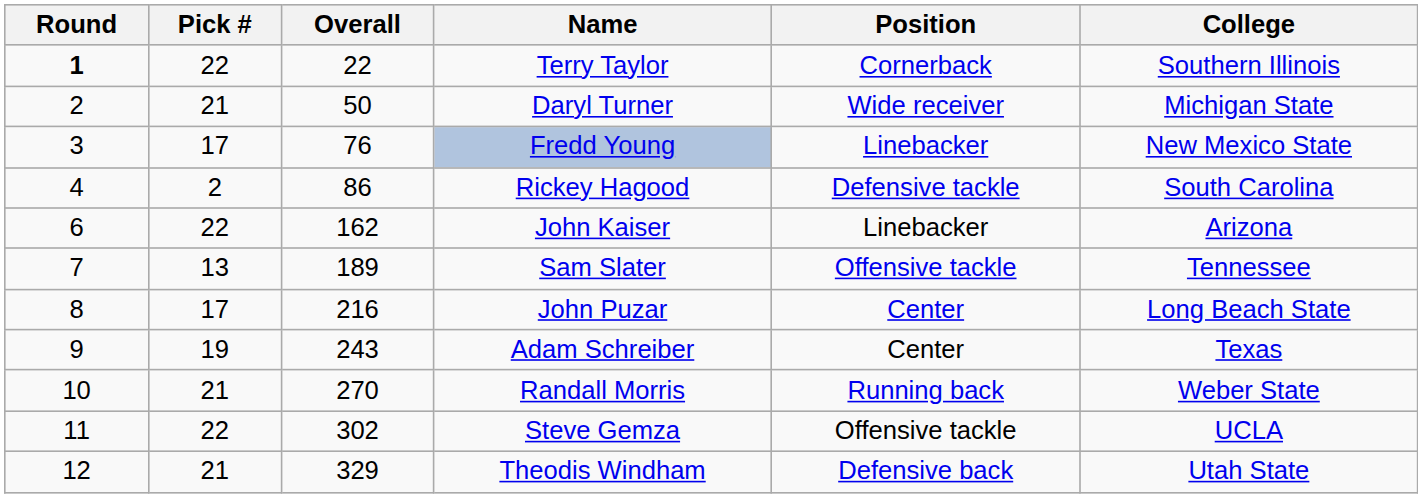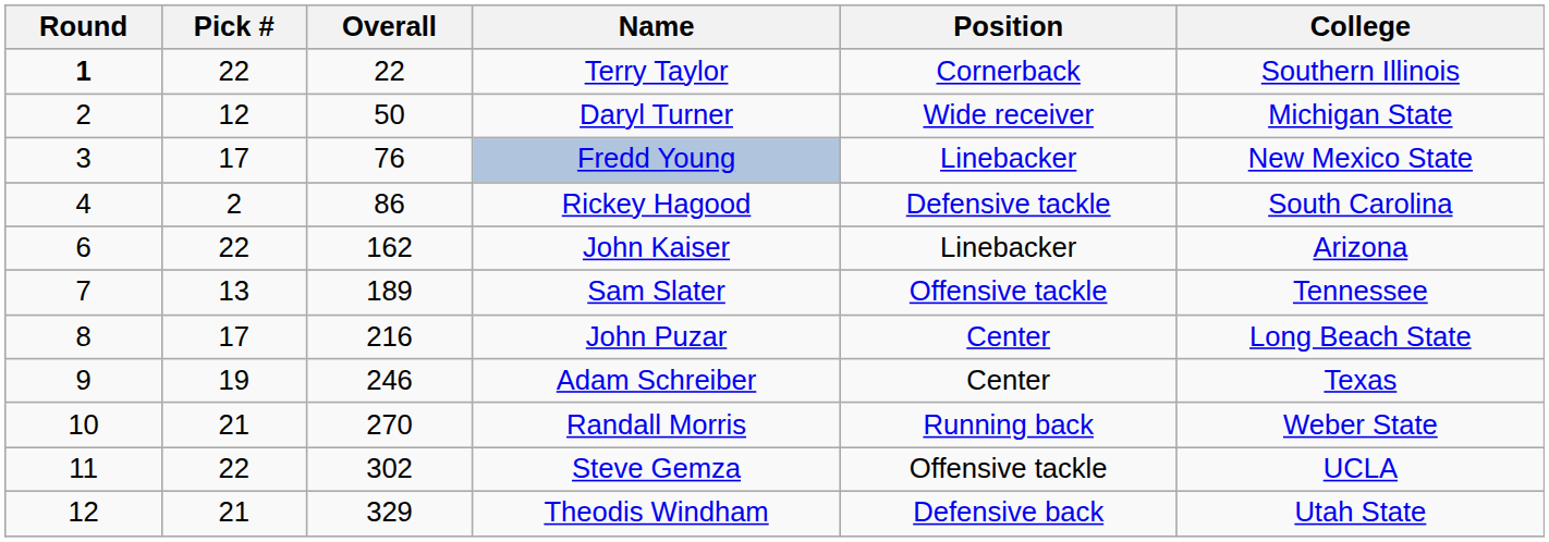 <table class="wikitable sortable sortable" style="width: 100%; text-align:center">
 <tr>
 <th>Round</th>
 <th>Pick #</th>
 <th>Overall</th>
 <th>Name</th>
 <th>Position</th>
 <th>College</th>
 </tr>
 <tr>
 <td><strong>1</strong></td>
 <td>22</td>
 <td>22</td>
 <td><a href='#'>Terry Taylor</a></td>
 <td><a href='#'>Cornerback</a></td>
 <td><a href='#'>Southern Illinois</a></td>
 </tr>
 <tr>
 <td>2</td>
-<td>21</td>
+<td>12</td>
 <td>50</td>
 <td><a href='#'>Daryl Turner</a></td>
 <td><a href='#'>Wide receiver</a></td>
 <td><a href='#'>Michigan State</a></td>
 </tr>
 <tr>
 <td>3</td>
 <td>17</td>
 <td>76</td>
 <td bgcolor=lightsteelblue><a href='#'>Fredd Young</a></td>
 <td><a href='#'>Linebacker</a></td>
 <td><a href='#'>New Mexico State</a></td>
 </tr>
 <tr>
 <td>4</td>
 <td>2</td>
 <td>86</td>
 <td><a href='#'>Rickey Hagood</a></td>
 <td><a href='#'>Defensive tackle</a></td>
 <td><a href='#'>South Carolina</a></td>
 </tr>
 <tr>
 <td>6</td>
 <td>22</td>
 <td>162</td>
 <td><a href='#'>John Kaiser</a></td>
 <td>Linebacker</td>
 <td><a href='#'>Arizona</a></td>
 </tr>
 <tr>
 <td>7</td>
 <td>13</td>
 <td>189</td>
 <td><a href='#'>Sam Slater</a></td>
 <td><a href='#'>Offensive tackle</a></td>
 <td><a href='#'>Tennessee</a></td>
 </tr>
 <tr>
 <td>8</td>
 <td>17</td>
 <td>216</td>
 <td><a href='#'>John Puzar</a></td>
 <td><a href='#'>Center</a></td>
 <td><a href='#'>Long Beach State</a></td>
 </tr>
 <tr>
 <td>9</td>
 <td>19</td>
-<td>243</td>
+<td>246</td>
 <td><a href='#'>Adam Schreiber</a></td>
 <td>Center</td>
 <td><a href='#'>Texas</a></td>
 </tr>
 <tr>
 <td>10</td>
 <td>21</td>
 <td>270</td>
 <td><a href='#'>Randall Morris</a></td>
 <td><a href='#'>Running back</a></td>
 <td><a href='#'>Weber State</a></td>
 </tr>
 <tr>
 <td>11</td>
 <td>22</td>
 <td>302</td>
 <td><a href='#'>Steve Gemza</a></td>
 <td>Offensive tackle</td>
 <td><a href='#'>UCLA</a></td>
 </tr>
 <tr>
 <td>12</td>
 <td>21</td>
 <td>329</td>
 <td><a href='#'>Theodis Windham</a></td>
 <td><a href='#'>Defensive back</a></td>
 <td><a href='#'>Utah State</a></td>
 </tr>
 </table>
